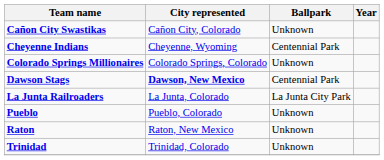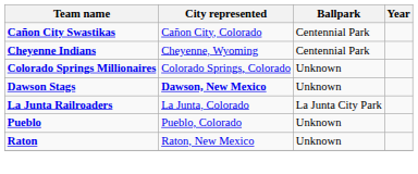 <table class="wikitable">
 <tr>
 <th>Team name</th>
 <th>City represented</th>
 <th>Ballpark</th>
 <th>Year</th>
 </tr>
 <tr>
 <td><strong><a href='#'>Cañon City Swastikas</a></strong></td>
 <td><a href='#'>Cañon City, Colorado</a></td>
-<td>Unknown</td>
+<td>Centennial Park</td>
 <td></td>
 </tr>
 <tr>
 <td><strong><a href='#'>Cheyenne Indians</a></strong></td>
 <td><a href='#'>Cheyenne, Wyoming</a></td>
 <td>Centennial Park</td>
 <td></td>
 </tr>
 <tr>
 <td><strong><a href='#'>Colorado Springs Millionaires</a></strong></td>
 <td><a href='#'>Colorado Springs, Colorado</a></td>
 <td>Unknown</td>
 <td></td>
 </tr>
 <tr>
 <td><strong><a href='#'>Dawson Stags</a></strong></td>
 <td><strong><a href='#'>Dawson, New Mexico</a></strong></td>
-<td>Centennial Park</td>
+<td>Unknown</td>
 <td></td>
 </tr>
 <tr>
 <td><strong><a href='#'>La Junta Railroaders</a></strong></td>
 <td><a href='#'>La Junta, Colorado</a></td>
 <td>La Junta City Park</td>
 <td></td>
 </tr>
 <tr>
 <td><strong><a href='#'>Pueblo</a></strong></td>
 <td><a href='#'>Pueblo, Colorado</a></td>
 <td>Unknown</td>
 <td></td>
 </tr>
 <tr>
 <td><strong><a href='#'>Raton</a></strong></td>
 <td><a href='#'>Raton, New Mexico</a></td>
 <td>Unknown</td>
 <td></td>
 </tr>
 <tr>
-<td><strong><a href='#'>Trinidad</a></strong></td>
-<td><a href='#'>Trinidad, Colorado</a></td>
-<td>Unknown</td>
-<td></td>
-</tr>
-<tr>
 </tr>
 </table>
